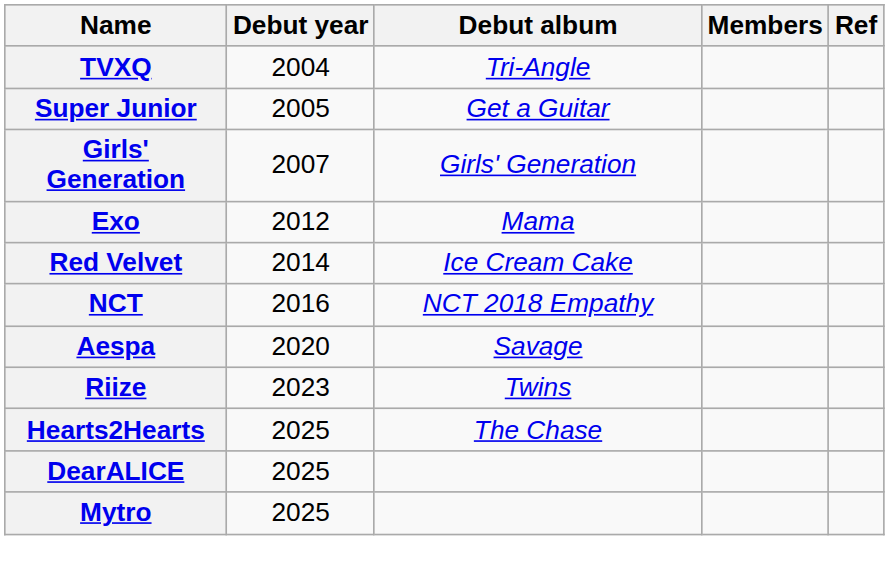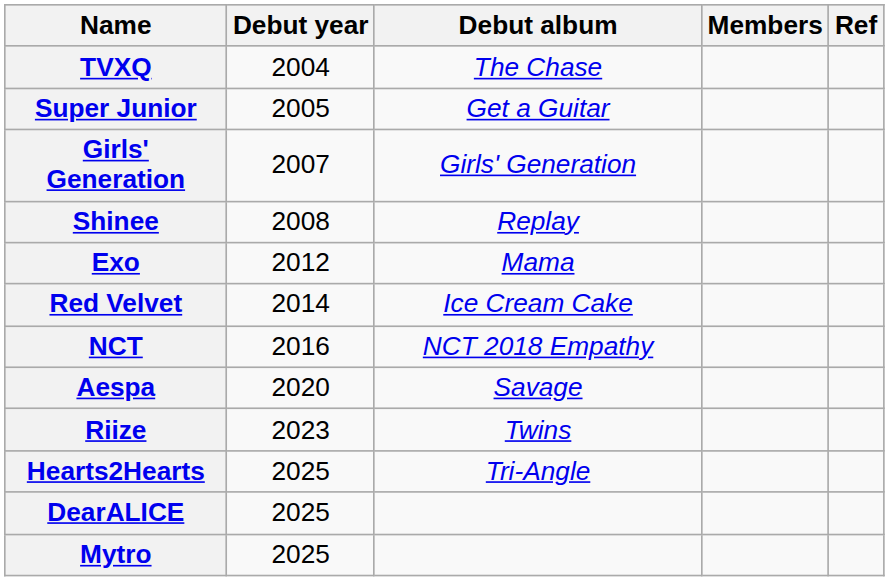 <table class="wikitable sortable plainrowheaders" style="text-align:center">
 <tr>
 <th scope="col" style="width:8em">Name</th>
 <th>Debut year</th>
 <th class="unsortable" scope="col" style="width:12em">Debut album</th>
 <th class="unsortable">Members</th>
 <th class="unsortable">Ref</th>
 </tr>
 <tr>
 <th scope="row"><a href='#'>TVXQ</a></th>
 <td>2004</td>
-<td><em><a href='#'>Tri-Angle</a></em></td>
+<td><em><a href='#'>The Chase</a></em></td>
 <td style="text-align:left"><br><small></small></td>
 <td></td>
 </tr>
 <tr>
 <th scope="row"><a href='#'>Super Junior</a></th>
 <td>2005</td>
 <td><em><a href='#'>Get a Guitar</a></em></td>
 <td style="text-align:left"><br><small></small></td>
 <td></td>
 </tr>
 <tr>
 <th scope="row"><a href='#'>Girls' Generation</a></th>
 <td>2007</td>
 <td><em><a href='#'>Girls' Generation</a></em></td>
+<td style="text-align:left"><br><small></small></td>
+<td></td>
+</tr>
+<tr>
+<th scope="row"><a href='#'>Shinee</a></th>
+<td>2008</td>
+<td><em><a href='#'>Replay</a></em></td>
 <td style="text-align:left"><br><small></small></td>
 <td></td>
 </tr>
 <tr>
 <th scope="row"><a href='#'>Exo</a></th>
 <td>2012</td>
 <td><em><a href='#'>Mama</a></em></td>
 <td style="text-align:left"><br><small></small></td>
 <td></td>
 </tr>
 <tr>
 <th scope="row"><a href='#'>Red Velvet</a></th>
 <td>2014</td>
 <td><em><a href='#'>Ice Cream Cake</a></em></td>
 <td style="text-align:left"></td>
 <td></td>
 </tr>
 <tr>
 <th scope="row"><a href='#'>NCT</a></th>
 <td>2016</td>
 <td><em><a href='#'>NCT 2018 Empathy</a></em></td>
 <td style="text-align:left"><br><small></small></td>
 <td></td>
 </tr>
 <tr>
 <th scope="row"><a href='#'>Aespa</a></th>
 <td>2020</td>
 <td><em><a href='#'>Savage</a></em></td>
 <td></td>
 <td></td>
 </tr>
 <tr>
 <th scope="row"><a href='#'>Riize</a></th>
 <td>2023</td>
 <td><em><a href='#'>Twins</a></em></td>
 <td style="text-align:left"><br><small></small></td>
 <td></td>
 </tr>
 <tr>
 <th scope="row"><a href='#'>Hearts2Hearts</a></th>
 <td>2025</td>
-<td><em><a href='#'>The Chase</a></em></td>
+<td><em><a href='#'>Tri-Angle</a></em></td>
 <td style="text-align:left"></td>
 <td></td>
 </tr>
 <tr>
 <th scope="row"><a href='#'>DearALICE</a></th>
 <td>2025</td>
 <td></td>
 <td style="text-align:left"></td>
 <td></td>
 </tr>
 <tr>
 <th scope="row"><a href='#'>Mytro</a></th>
 <td>2025</td>
 <td></td>
 <td style="text-align:left"></td>
 <td></td>
 </tr>
 </table>
